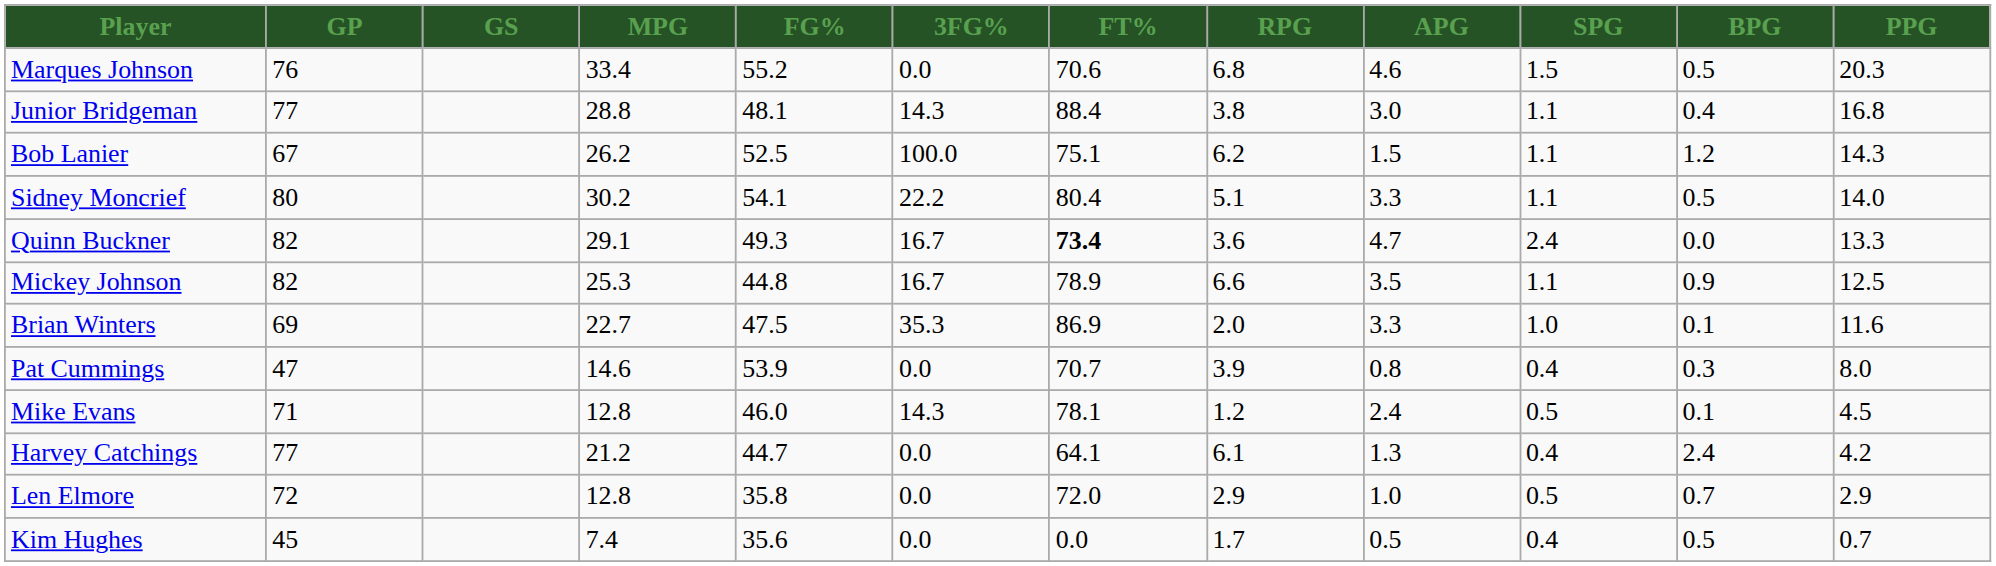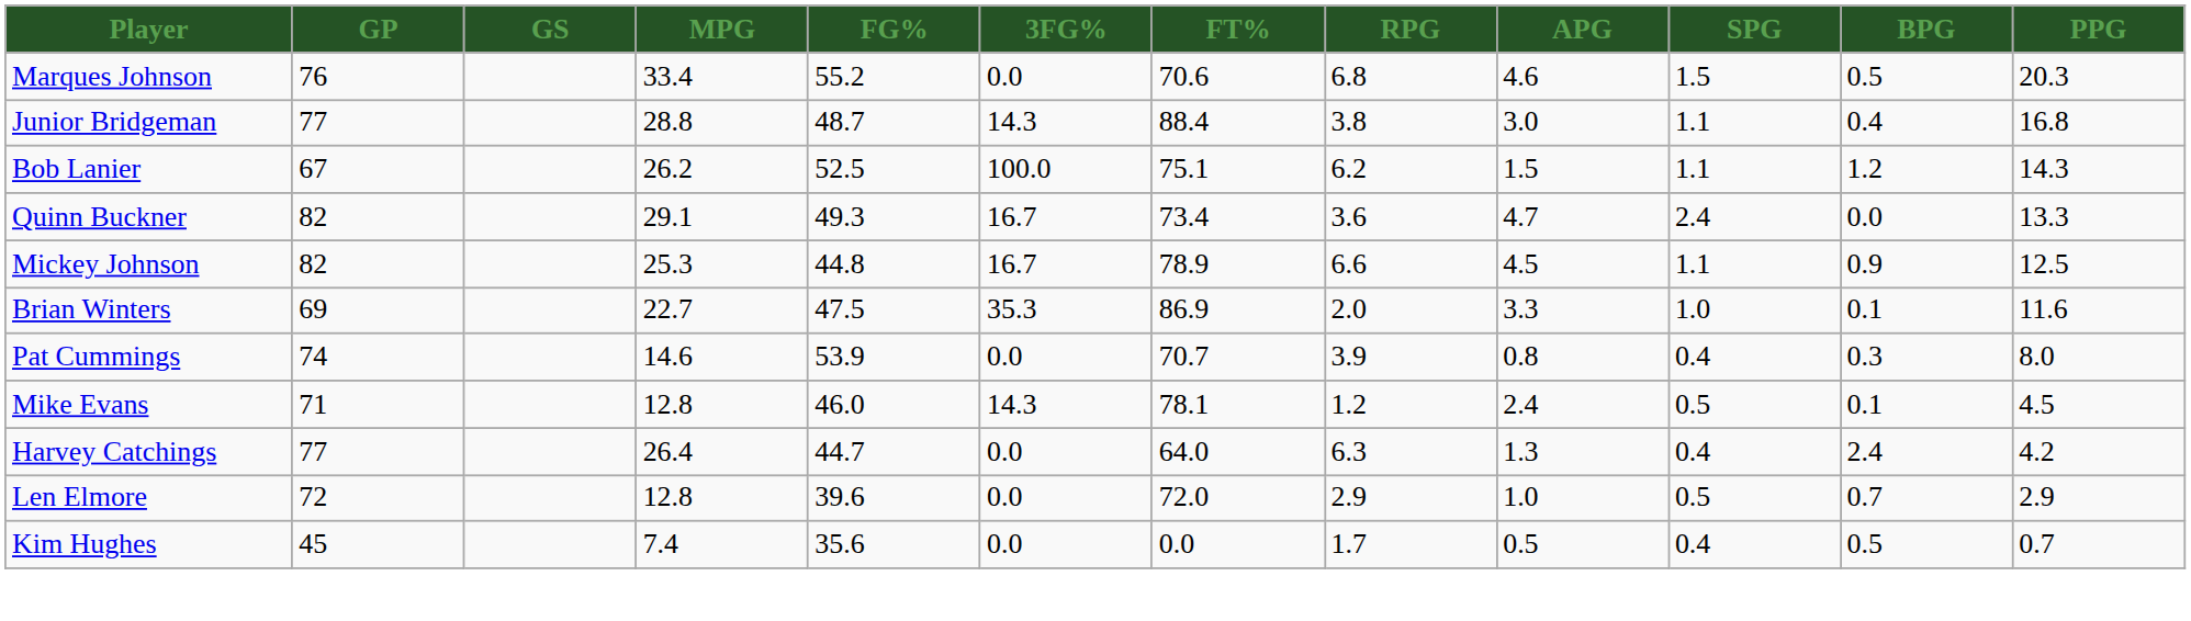 <table class="wikitable sortable" style="font-size: 90%">
 <tr>
 <th style="background:#255325; color:#59A04F" width="10%">Player</th>
 <th style="background:#255325; color:#59A04F" width="6%">GP</th>
 <th style="background:#255325; color:#59A04F" width="6%">GS</th>
 <th style="background:#255325; color:#59A04F" width="6%">MPG</th>
 <th style="background:#255325; color:#59A04F" width="6%">FG%</th>
 <th style="background:#255325; color:#59A04F" width="6%">3FG%</th>
 <th style="background:#255325; color:#59A04F" width="6%">FT%</th>
 <th style="background:#255325; color:#59A04F" width="6%">RPG</th>
 <th style="background:#255325; color:#59A04F" width="6%">APG</th>
 <th style="background:#255325; color:#59A04F" width="6%">SPG</th>
 <th style="background:#255325; color:#59A04F" width="6%">BPG</th>
 <th style="background:#255325; color:#59A04F" width="6%">PPG</th>
 </tr>
 <tr>
 <td><a href='#'>Marques Johnson</a></td>
 <td>76</td>
 <td></td>
 <td>33.4</td>
 <td>55.2</td>
 <td>0.0</td>
 <td>70.6</td>
 <td>6.8</td>
 <td>4.6</td>
 <td>1.5</td>
 <td>0.5</td>
 <td>20.3</td>
 </tr>
 <tr>
 <td><a href='#'>Junior Bridgeman</a></td>
 <td>77</td>
 <td></td>
 <td>28.8</td>
-<td>48.1</td>
+<td>48.7</td>
 <td>14.3</td>
 <td>88.4</td>
 <td>3.8</td>
 <td>3.0</td>
 <td>1.1</td>
 <td>0.4</td>
 <td>16.8</td>
 </tr>
 <tr>
 <td><a href='#'>Bob Lanier</a></td>
 <td>67</td>
 <td></td>
 <td>26.2</td>
 <td>52.5</td>
 <td>100.0</td>
 <td>75.1</td>
 <td>6.2</td>
 <td>1.5</td>
 <td>1.1</td>
 <td>1.2</td>
 <td>14.3</td>
 </tr>
 <tr>
-<td><a href='#'>Sidney Moncrief</a></td>
-<td>80</td>
-<td></td>
-<td>30.2</td>
-<td>54.1</td>
-<td>22.2</td>
-<td>80.4</td>
-<td>5.1</td>
-<td>3.3</td>
-<td>1.1</td>
-<td>0.5</td>
-<td>14.0</td>
-</tr>
-<tr>
 <td><a href='#'>Quinn Buckner</a></td>
 <td>82</td>
 <td></td>
 <td>29.1</td>
 <td>49.3</td>
 <td>16.7</td>
-<td><strong>73.4</strong></td>
+<td>73.4</td>
 <td>3.6</td>
 <td>4.7</td>
 <td>2.4</td>
 <td>0.0</td>
 <td>13.3</td>
 </tr>
 <tr>
 <td><a href='#'>Mickey Johnson</a></td>
 <td>82</td>
 <td></td>
 <td>25.3</td>
 <td>44.8</td>
 <td>16.7</td>
 <td>78.9</td>
 <td>6.6</td>
-<td>3.5</td>
+<td>4.5</td>
 <td>1.1</td>
 <td>0.9</td>
 <td>12.5</td>
 </tr>
 <tr>
 <td><a href='#'>Brian Winters</a></td>
 <td>69</td>
 <td></td>
 <td>22.7</td>
 <td>47.5</td>
 <td>35.3</td>
 <td>86.9</td>
 <td>2.0</td>
 <td>3.3</td>
 <td>1.0</td>
 <td>0.1</td>
 <td>11.6</td>
 </tr>
 <tr>
 <td><a href='#'>Pat Cummings</a></td>
-<td>47</td>
+<td>74</td>
 <td></td>
 <td>14.6</td>
 <td>53.9</td>
 <td>0.0</td>
 <td>70.7</td>
 <td>3.9</td>
 <td>0.8</td>
 <td>0.4</td>
 <td>0.3</td>
 <td>8.0</td>
 </tr>
 <tr>
 <td><a href='#'>Mike Evans</a></td>
 <td>71</td>
 <td></td>
 <td>12.8</td>
 <td>46.0</td>
 <td>14.3</td>
 <td>78.1</td>
 <td>1.2</td>
 <td>2.4</td>
 <td>0.5</td>
 <td>0.1</td>
 <td>4.5</td>
 </tr>
 <tr>
 <td><a href='#'>Harvey Catchings</a></td>
 <td>77</td>
 <td></td>
-<td>21.2</td>
+<td>26.4</td>
 <td>44.7</td>
 <td>0.0</td>
-<td>64.1</td>
-<td>6.1</td>
+<td>64.0</td>
+<td>6.3</td>
 <td>1.3</td>
 <td>0.4</td>
 <td>2.4</td>
 <td>4.2</td>
 </tr>
 <tr>
 <td><a href='#'>Len Elmore</a></td>
 <td>72</td>
 <td></td>
 <td>12.8</td>
-<td>35.8</td>
+<td>39.6</td>
 <td>0.0</td>
 <td>72.0</td>
 <td>2.9</td>
 <td>1.0</td>
 <td>0.5</td>
 <td>0.7</td>
 <td>2.9</td>
 </tr>
 <tr>
 <td><a href='#'>Kim Hughes</a></td>
 <td>45</td>
 <td></td>
 <td>7.4</td>
 <td>35.6</td>
 <td>0.0</td>
 <td>0.0</td>
 <td>1.7</td>
 <td>0.5</td>
 <td>0.4</td>
 <td>0.5</td>
 <td>0.7</td>
 </tr>
 </table>
